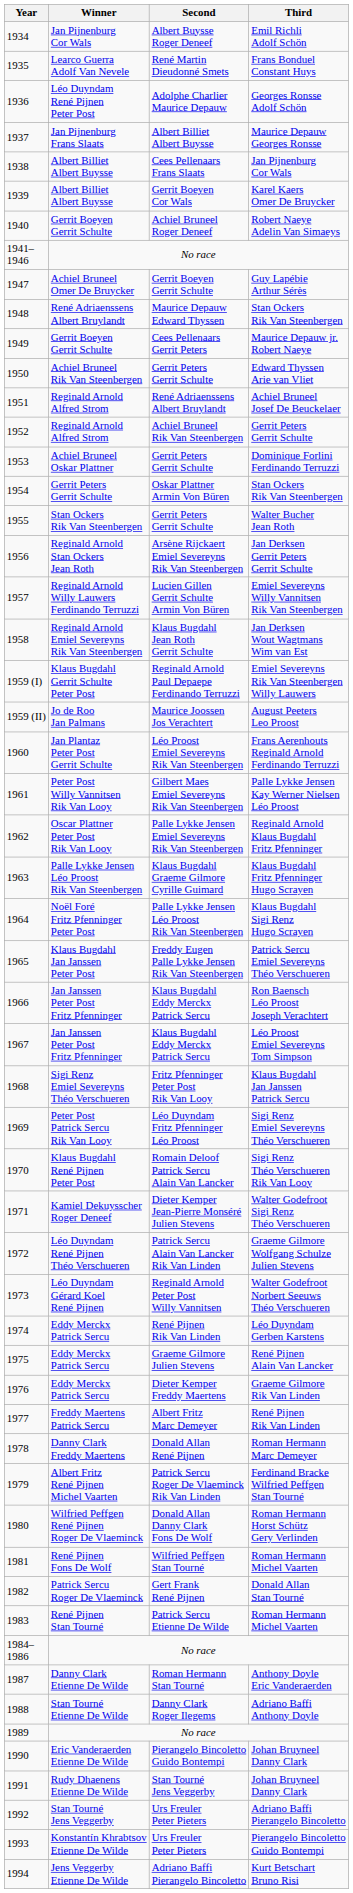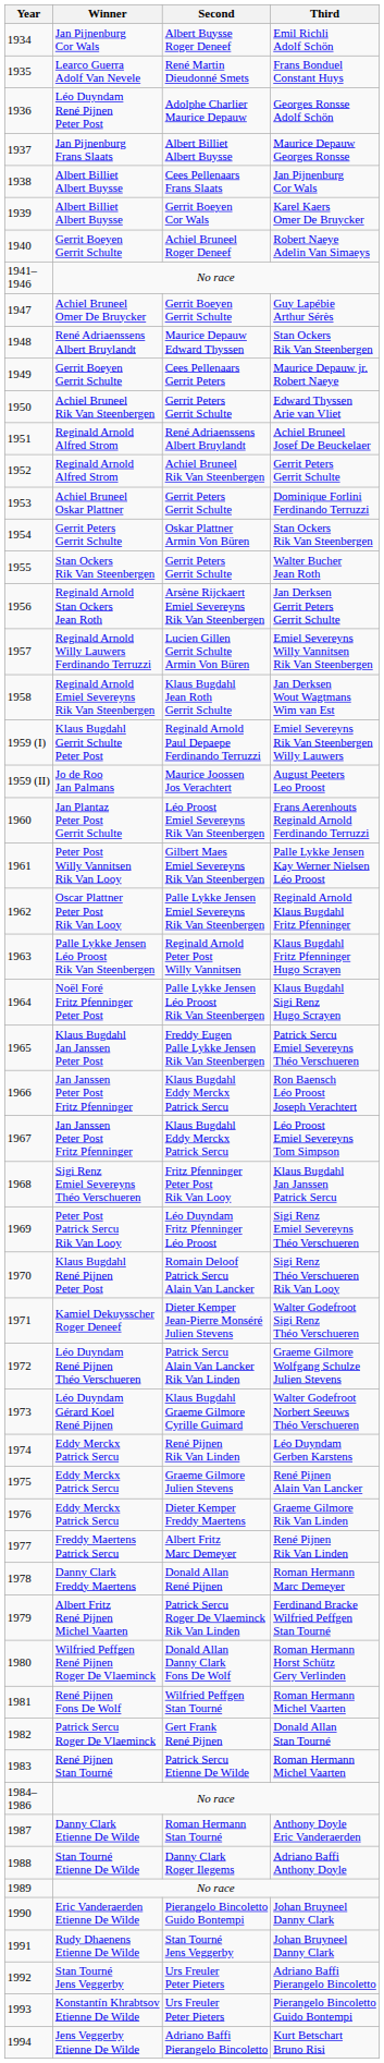 <table class="wikitable">
 <tr style="background:#efefef;">
 <th>Year</th>
 <th>Winner</th>
 <th>Second</th>
 <th>Third</th>
 </tr>
 <tr>
 <td>1934</td>
 <td> <a href='#'>Jan Pijnenburg</a> <br>  <a href='#'>Cor Wals</a></td>
 <td> <a href='#'>Albert Buysse</a> <br>  <a href='#'>Roger Deneef</a></td>
 <td> <a href='#'>Emil Richli</a> <br>  <a href='#'>Adolf Schön</a></td>
 </tr>
 <tr>
 <td>1935</td>
 <td> <a href='#'>Learco Guerra</a> <br>  <a href='#'>Adolf Van Nevele</a></td>
 <td> <a href='#'>René Martin</a> <br> <a href='#'>Dieudonné Smets</a></td>
 <td> <a href='#'>Frans Bonduel</a> <br> <a href='#'>Constant Huys</a></td>
 </tr>
 <tr>
 <td>1936</td>
 <td> <a href='#'>Léo Duyndam</a> <br> <a href='#'>René Pijnen</a> <br> <a href='#'>Peter Post</a></td>
 <td> <a href='#'>Adolphe Charlier</a> <br>  <a href='#'>Maurice Depauw</a></td>
 <td> <a href='#'>Georges Ronsse</a> <br>  <a href='#'>Adolf Schön</a></td>
 </tr>
 <tr>
 <td>1937</td>
 <td> <a href='#'>Jan Pijnenburg</a> <br> <a href='#'>Frans Slaats</a></td>
 <td> <a href='#'>Albert Billiet</a> <br> <a href='#'>Albert Buysse</a></td>
 <td> <a href='#'>Maurice Depauw</a> <br> <a href='#'>Georges Ronsse</a></td>
 </tr>
 <tr>
 <td>1938</td>
 <td> <a href='#'>Albert Billiet</a> <br> <a href='#'>Albert Buysse</a></td>
 <td> <a href='#'>Cees Pellenaars</a> <br> <a href='#'>Frans Slaats</a></td>
 <td> <a href='#'>Jan Pijnenburg</a> <br> <a href='#'>Cor Wals</a></td>
 </tr>
 <tr>
 <td>1939</td>
 <td> <a href='#'>Albert Billiet</a> <br> <a href='#'>Albert Buysse</a></td>
 <td> <a href='#'>Gerrit Boeyen</a> <br> <a href='#'>Cor Wals</a></td>
 <td> <a href='#'>Karel Kaers</a> <br> <a href='#'>Omer De Bruycker</a></td>
 </tr>
 <tr>
 <td>1940</td>
 <td> <a href='#'>Gerrit Boeyen</a> <br> <a href='#'>Gerrit Schulte</a></td>
 <td> <a href='#'>Achiel Bruneel</a> <br> <a href='#'>Roger Deneef</a></td>
 <td> <a href='#'>Robert Naeye</a> <br> <a href='#'>Adelin Van Simaeys</a></td>
 </tr>
 <tr>
 <td>1941–<br>1946</td>
 <td colspan=3 align=center><em>No race</em></td>
 </tr>
 <tr>
 <td>1947</td>
 <td> <a href='#'>Achiel Bruneel</a> <br> <a href='#'>Omer De Bruycker</a></td>
 <td> <a href='#'>Gerrit Boeyen</a> <br> <a href='#'>Gerrit Schulte</a></td>
 <td> <a href='#'>Guy Lapébie</a> <br> <a href='#'>Arthur Sérès</a></td>
 </tr>
 <tr>
 <td>1948</td>
 <td> <a href='#'>René Adriaenssens</a> <br> <a href='#'>Albert Bruylandt</a></td>
 <td> <a href='#'>Maurice Depauw</a> <br> <a href='#'>Edward Thyssen</a></td>
 <td> <a href='#'>Stan Ockers</a> <br> <a href='#'>Rik Van Steenbergen</a></td>
 </tr>
 <tr>
 <td>1949</td>
 <td> <a href='#'>Gerrit Boeyen</a> <br> <a href='#'>Gerrit Schulte</a></td>
 <td> <a href='#'>Cees Pellenaars</a> <br> <a href='#'>Gerrit Peters</a></td>
 <td> <a href='#'>Maurice Depauw jr.</a> <br>  <a href='#'>Robert Naeye</a></td>
 </tr>
 <tr>
 <td>1950</td>
 <td> <a href='#'>Achiel Bruneel</a> <br> <a href='#'>Rik Van Steenbergen</a></td>
 <td> <a href='#'>Gerrit Peters</a> <br> <a href='#'>Gerrit Schulte</a></td>
 <td> <a href='#'>Edward Thyssen</a> <br>  <a href='#'>Arie van Vliet</a></td>
 </tr>
 <tr>
 <td>1951</td>
 <td> <a href='#'>Reginald Arnold</a> <br> <a href='#'>Alfred Strom</a></td>
 <td> <a href='#'>René Adriaenssens</a> <br> <a href='#'>Albert Bruylandt</a></td>
 <td> <a href='#'>Achiel Bruneel</a> <br> <a href='#'>Josef De Beuckelaer</a></td>
 </tr>
 <tr>
 <td>1952</td>
 <td> <a href='#'>Reginald Arnold</a> <br> <a href='#'>Alfred Strom</a></td>
 <td> <a href='#'>Achiel Bruneel</a> <br> <a href='#'>Rik Van Steenbergen</a></td>
 <td> <a href='#'>Gerrit Peters</a> <br> <a href='#'>Gerrit Schulte</a></td>
 </tr>
 <tr>
 <td>1953</td>
 <td> <a href='#'>Achiel Bruneel</a> <br>  <a href='#'>Oskar Plattner</a></td>
 <td> <a href='#'>Gerrit Peters</a> <br> <a href='#'>Gerrit Schulte</a></td>
 <td> <a href='#'>Dominique Forlini</a> <br>  <a href='#'>Ferdinando Terruzzi</a></td>
 </tr>
 <tr>
 <td>1954</td>
 <td> <a href='#'>Gerrit Peters</a> <br> <a href='#'>Gerrit Schulte</a></td>
 <td> <a href='#'>Oskar Plattner</a> <br> <a href='#'>Armin Von Büren</a></td>
 <td> <a href='#'>Stan Ockers</a> <br> <a href='#'>Rik Van Steenbergen</a></td>
 </tr>
 <tr>
 <td>1955</td>
 <td> <a href='#'>Stan Ockers</a> <br> <a href='#'>Rik Van Steenbergen</a></td>
 <td> <a href='#'>Gerrit Peters</a> <br> <a href='#'>Gerrit Schulte</a></td>
 <td> <a href='#'>Walter Bucher</a> <br> <a href='#'>Jean Roth</a></td>
 </tr>
 <tr>
 <td>1956</td>
 <td> <a href='#'>Reginald Arnold</a> <br>  <a href='#'>Stan Ockers</a> <br>  <a href='#'>Jean Roth</a></td>
 <td> <a href='#'>Arsène Rijckaert</a> <br> <a href='#'>Emiel Severeyns</a> <br> <a href='#'>Rik Van Steenbergen</a></td>
 <td> <a href='#'>Jan Derksen</a> <br> <a href='#'>Gerrit Peters</a> <br> <a href='#'>Gerrit Schulte</a></td>
 </tr>
 <tr>
 <td>1957</td>
 <td> <a href='#'>Reginald Arnold</a> <br>  <a href='#'>Willy Lauwers</a> <br>  <a href='#'>Ferdinando Terruzzi</a></td>
 <td> <a href='#'>Lucien Gillen</a> <br> <a href='#'>Gerrit Schulte</a>  <br>  <a href='#'>Armin Von Büren</a></td>
 <td> <a href='#'>Emiel Severeyns</a> <br> <a href='#'>Willy Vannitsen</a>  <br>  <a href='#'>Rik Van Steenbergen</a></td>
 </tr>
 <tr>
 <td>1958</td>
 <td> <a href='#'>Reginald Arnold</a> <br>  <a href='#'>Emiel Severeyns</a> <br> <a href='#'>Rik Van Steenbergen</a></td>
 <td> <a href='#'>Klaus Bugdahl</a> <br>  <a href='#'>Jean Roth</a> <br> <a href='#'>Gerrit Schulte</a></td>
 <td> <a href='#'>Jan Derksen</a> <br> <a href='#'>Wout Wagtmans</a>  <br> <a href='#'>Wim van Est</a></td>
 </tr>
 <tr>
 <td>1959 (I)</td>
 <td> <a href='#'>Klaus Bugdahl</a> <br>  <a href='#'>Gerrit Schulte</a> <br> <a href='#'>Peter Post</a></td>
 <td> <a href='#'>Reginald Arnold</a> <br>  <a href='#'>Paul Depaepe</a> <br>  <a href='#'>Ferdinando Terruzzi</a></td>
 <td> <a href='#'>Emiel Severeyns</a> <br> <a href='#'>Rik Van Steenbergen</a> <br> <a href='#'>Willy Lauwers</a></td>
 </tr>
 <tr>
 <td>1959 (II)</td>
 <td> <a href='#'>Jo de Roo</a> <br> <a href='#'>Jan Palmans</a></td>
 <td> <a href='#'>Maurice Joossen</a> <br>  <a href='#'>Jos Verachtert</a></td>
 <td> <a href='#'>August Peeters</a> <br> <a href='#'>Leo Proost</a></td>
 </tr>
 <tr>
 <td>1960</td>
 <td> <a href='#'>Jan Plantaz</a> <br> <a href='#'>Peter Post</a> <br> <a href='#'>Gerrit Schulte</a></td>
 <td> <a href='#'>Léo Proost</a> <br> <a href='#'>Emiel Severeyns</a> <br> <a href='#'>Rik Van Steenbergen</a></td>
 <td> <a href='#'>Frans Aerenhouts</a> <br>  <a href='#'>Reginald Arnold</a> <br>  <a href='#'>Ferdinando Terruzzi</a></td>
 </tr>
 <tr>
 <td>1961</td>
 <td> <a href='#'>Peter Post</a> <br>  <a href='#'>Willy Vannitsen</a> <br> <a href='#'>Rik Van Looy</a></td>
 <td> <a href='#'>Gilbert Maes</a> <br> <a href='#'>Emiel Severeyns</a> <br> <a href='#'>Rik Van Steenbergen</a></td>
 <td> <a href='#'>Palle Lykke Jensen</a> <br> <a href='#'>Kay Werner Nielsen</a> <br>  <a href='#'>Léo Proost</a></td>
 </tr>
 <tr>
 <td>1962</td>
 <td> <a href='#'>Oscar Plattner</a> <br>  <a href='#'>Peter Post</a> <br>  <a href='#'>Rik Van Looy</a></td>
 <td> <a href='#'>Palle Lykke Jensen</a> <br> <a href='#'>Emiel Severeyns</a> <br> <a href='#'>Rik Van Steenbergen</a></td>
 <td> <a href='#'>Reginald Arnold</a> <br>  <a href='#'>Klaus Bugdahl</a> <br>  <a href='#'>Fritz Pfenninger</a></td>
 </tr>
 <tr>
 <td>1963</td>
 <td> <a href='#'>Palle Lykke Jensen</a> <br>  <a href='#'>Léo Proost</a> <br> <a href='#'>Rik Van Steenbergen</a></td>
-<td> <a href='#'>Klaus Bugdahl</a> <br>  <a href='#'>Graeme Gilmore</a> <br>  <a href='#'>Cyrille Guimard</a></td>
+<td> <a href='#'>Reginald Arnold</a> <br>  <a href='#'>Peter Post</a> <br>  <a href='#'>Willy Vannitsen</a></td>
 <td> <a href='#'>Klaus Bugdahl</a> <br>  <a href='#'>Fritz Pfenninger</a> <br>  <a href='#'>Hugo Scrayen</a></td>
 </tr>
 <tr>
 <td>1964</td>
 <td> <a href='#'>Noël Foré</a> <br>  <a href='#'>Fritz Pfenninger</a> <br>  <a href='#'>Peter Post</a></td>
 <td> <a href='#'>Palle Lykke Jensen</a> <br>  <a href='#'>Léo Proost</a> <br> <a href='#'>Rik Van Steenbergen</a></td>
 <td> <a href='#'>Klaus Bugdahl</a> <br> <a href='#'>Sigi Renz</a> <br>  <a href='#'>Hugo Scrayen</a></td>
 </tr>
 <tr>
 <td>1965</td>
 <td> <a href='#'>Klaus Bugdahl</a> <br>  <a href='#'>Jan Janssen</a> <br> <a href='#'>Peter Post</a></td>
 <td> <a href='#'>Freddy Eugen</a> <br> <a href='#'>Palle Lykke Jensen</a> <br> <a href='#'>Rik Van Steenbergen</a></td>
 <td> <a href='#'>Patrick Sercu</a> <br> <a href='#'>Emiel Severeyns</a> <br> <a href='#'>Théo Verschueren</a></td>
 </tr>
 <tr>
 <td>1966</td>
 <td> <a href='#'>Jan Janssen</a> <br> <a href='#'>Peter Post</a> <br>  <a href='#'>Fritz Pfenninger</a></td>
 <td> <a href='#'>Klaus Bugdahl</a> <br>  <a href='#'>Eddy Merckx</a> <br> <a href='#'>Patrick Sercu</a></td>
 <td> <a href='#'>Ron Baensch</a> <br>  <a href='#'>Léo Proost</a> <br> <a href='#'>Joseph Verachtert</a></td>
 </tr>
 <tr>
 <td>1967</td>
 <td> <a href='#'>Jan Janssen</a> <br> <a href='#'>Peter Post</a> <br>  <a href='#'>Fritz Pfenninger</a></td>
 <td> <a href='#'>Klaus Bugdahl</a> <br>  <a href='#'>Eddy Merckx</a> <br>  <a href='#'>Patrick Sercu</a></td>
 <td> <a href='#'>Léo Proost</a> <br>  <a href='#'>Emiel Severeyns</a> <br>  <a href='#'>Tom Simpson</a></td>
 </tr>
 <tr>
 <td>1968</td>
 <td> <a href='#'>Sigi Renz</a> <br>  <a href='#'>Emiel Severeyns</a> <br>  <a href='#'>Théo Verschueren</a></td>
 <td> <a href='#'>Fritz Pfenninger</a> <br>  <a href='#'>Peter Post</a> <br>  <a href='#'>Rik Van Looy</a></td>
 <td> <a href='#'>Klaus Bugdahl</a> <br>  <a href='#'>Jan Janssen</a> <br>  <a href='#'>Patrick Sercu</a></td>
 </tr>
 <tr>
 <td>1969</td>
 <td> <a href='#'>Peter Post</a> <br>  <a href='#'>Patrick Sercu</a> <br>  <a href='#'>Rik Van Looy</a></td>
 <td> <a href='#'>Léo Duyndam</a> <br>  <a href='#'>Fritz Pfenninger</a> <br>  <a href='#'>Léo Proost</a></td>
 <td> <a href='#'>Sigi Renz</a> <br>  <a href='#'>Emiel Severeyns</a> <br>  <a href='#'>Théo Verschueren</a></td>
 </tr>
 <tr>
 <td>1970</td>
 <td> <a href='#'>Klaus Bugdahl</a> <br>  <a href='#'>René Pijnen</a> <br> <a href='#'>Peter Post</a></td>
 <td> <a href='#'>Romain Deloof</a> <br> <a href='#'>Patrick Sercu</a> <br>  <a href='#'>Alain Van Lancker</a></td>
 <td> <a href='#'>Sigi Renz</a> <br>  <a href='#'>Théo Verschueren</a> <br>  <a href='#'>Rik Van Looy</a></td>
 </tr>
 <tr>
 <td>1971</td>
 <td> <a href='#'>Kamiel Dekuysscher</a> <br> <a href='#'>Roger Deneef</a></td>
 <td> <a href='#'>Dieter Kemper</a> <br> <a href='#'>Jean-Pierre Monséré</a> <br> <a href='#'>Julien Stevens</a></td>
 <td> <a href='#'>Walter Godefroot</a> <br>  <a href='#'>Sigi Renz</a> <br>  <a href='#'>Théo Verschueren</a></td>
 </tr>
 <tr>
 <td>1972</td>
 <td> <a href='#'>Léo Duyndam</a> <br> <a href='#'>René Pijnen</a> <br> <a href='#'>Théo Verschueren</a></td>
 <td> <a href='#'>Patrick Sercu</a> <br>  <a href='#'>Alain Van Lancker</a> <br>  <a href='#'>Rik Van Linden</a></td>
 <td> <a href='#'>Graeme Gilmore</a> <br> <a href='#'>Wolfgang Schulze</a> <br>  <a href='#'>Julien Stevens</a></td>
 </tr>
 <tr>
 <td>1973</td>
 <td> <a href='#'>Léo Duyndam</a> <br> <a href='#'>Gérard Koel</a> <br> <a href='#'>René Pijnen</a></td>
-<td> <a href='#'>Reginald Arnold</a> <br>  <a href='#'>Peter Post</a> <br>  <a href='#'>Willy Vannitsen</a></td>
+<td> <a href='#'>Klaus Bugdahl</a> <br>  <a href='#'>Graeme Gilmore</a> <br>  <a href='#'>Cyrille Guimard</a></td>
 <td> <a href='#'>Walter Godefroot</a> <br> <a href='#'>Norbert Seeuws</a> <br> <a href='#'>Théo Verschueren</a></td>
 </tr>
 <tr>
 <td>1974</td>
 <td> <a href='#'>Eddy Merckx</a> <br> <a href='#'>Patrick Sercu</a></td>
 <td> <a href='#'>René Pijnen</a> <br>  <a href='#'>Rik Van Linden</a></td>
 <td> <a href='#'>Léo Duyndam</a> <br> <a href='#'>Gerben Karstens</a></td>
 </tr>
 <tr>
 <td>1975</td>
 <td> <a href='#'>Eddy Merckx</a> <br> <a href='#'>Patrick Sercu</a></td>
 <td> <a href='#'>Graeme Gilmore</a> <br> <a href='#'>Julien Stevens</a></td>
 <td> <a href='#'>René Pijnen</a> <br>  <a href='#'>Alain Van Lancker</a></td>
 </tr>
 <tr>
 <td>1976</td>
 <td> <a href='#'>Eddy Merckx</a> <br> <a href='#'>Patrick Sercu</a></td>
 <td> <a href='#'>Dieter Kemper</a> <br>  <a href='#'>Freddy Maertens</a></td>
 <td> <a href='#'>Graeme Gilmore</a> <br>  <a href='#'>Rik Van Linden</a></td>
 </tr>
 <tr>
 <td>1977</td>
 <td> <a href='#'>Freddy Maertens</a> <br> <a href='#'>Patrick Sercu</a></td>
 <td> <a href='#'>Albert Fritz</a> <br>  <a href='#'>Marc Demeyer</a></td>
 <td> <a href='#'>René Pijnen</a> <br>  <a href='#'>Rik Van Linden</a></td>
 </tr>
 <tr>
 <td>1978</td>
 <td> <a href='#'>Danny Clark</a> <br>  <a href='#'>Freddy Maertens</a></td>
 <td> <a href='#'>Donald Allan</a> <br>  <a href='#'>René Pijnen</a></td>
 <td> <a href='#'>Roman Hermann</a> <br>  <a href='#'>Marc Demeyer</a></td>
 </tr>
 <tr>
 <td>1979</td>
 <td> <a href='#'>Albert Fritz</a> <br>  <a href='#'>René Pijnen</a> <br> <a href='#'>Michel Vaarten</a></td>
 <td> <a href='#'>Patrick Sercu</a> <br> <a href='#'>Roger De Vlaeminck</a> <br> <a href='#'>Rik Van Linden</a></td>
 <td> <a href='#'>Ferdinand Bracke</a> <br>  <a href='#'>Wilfried Peffgen</a> <br>  <a href='#'>Stan Tourné</a></td>
 </tr>
 <tr>
 <td>1980</td>
 <td> <a href='#'>Wilfried Peffgen</a> <br>  <a href='#'>René Pijnen</a> <br>  <a href='#'>Roger De Vlaeminck</a></td>
 <td> <a href='#'>Donald Allan</a> <br> <a href='#'>Danny Clark</a> <br>  <a href='#'>Fons De Wolf</a></td>
 <td> <a href='#'>Roman Hermann</a> <br>  <a href='#'>Horst Schütz</a> <br>  <a href='#'>Gery Verlinden</a></td>
 </tr>
 <tr>
 <td>1981</td>
 <td> <a href='#'>René Pijnen</a> <br>  <a href='#'>Fons De Wolf</a></td>
 <td> <a href='#'>Wilfried Peffgen</a> <br> <a href='#'>Stan Tourné</a></td>
 <td> <a href='#'>Roman Hermann</a> <br>  <a href='#'>Michel Vaarten</a></td>
 </tr>
 <tr>
 <td>1982</td>
 <td> <a href='#'>Patrick Sercu</a> <br> <a href='#'>Roger De Vlaeminck</a></td>
 <td> <a href='#'>Gert Frank</a> <br> <a href='#'>René Pijnen</a></td>
 <td> <a href='#'>Donald Allan</a> <br>  <a href='#'>Stan Tourné</a></td>
 </tr>
 <tr>
 <td>1983</td>
 <td> <a href='#'>René Pijnen</a> <br>  <a href='#'>Stan Tourné</a></td>
 <td> <a href='#'>Patrick Sercu</a> <br> <a href='#'>Etienne De Wilde</a></td>
 <td> <a href='#'>Roman Hermann</a> <br>  <a href='#'>Michel Vaarten</a></td>
 </tr>
 <tr>
 <td>1984–<br>1986</td>
 <td colspan=3 align=center><em>No race</em></td>
 </tr>
 <tr>
 <td>1987</td>
 <td> <a href='#'>Danny Clark</a> <br>  <a href='#'>Etienne De Wilde</a></td>
 <td> <a href='#'>Roman Hermann</a> <br>  <a href='#'>Stan Tourné</a></td>
 <td> <a href='#'>Anthony Doyle</a> <br>  <a href='#'>Eric Vanderaerden</a></td>
 </tr>
 <tr>
 <td>1988</td>
 <td> <a href='#'>Stan Tourné</a> <br><a href='#'>Etienne De Wilde</a></td>
 <td> <a href='#'>Danny Clark</a> <br>  <a href='#'>Roger Ilegems</a></td>
 <td> <a href='#'>Adriano Baffi</a> <br>  <a href='#'>Anthony Doyle</a></td>
 </tr>
 <tr>
 <td>1989</td>
 <td colspan=3 align=center><em>No race</em></td>
 </tr>
 <tr>
 <td>1990</td>
 <td> <a href='#'>Eric Vanderaerden</a> <br> <a href='#'>Etienne De Wilde</a></td>
 <td> <a href='#'>Pierangelo Bincoletto</a> <br> <a href='#'>Guido Bontempi</a></td>
 <td> <a href='#'>Johan Bruyneel</a> <br>  <a href='#'>Danny Clark</a></td>
 </tr>
 <tr>
 <td>1991</td>
 <td> <a href='#'>Rudy Dhaenens</a> <br> <a href='#'>Etienne De Wilde</a></td>
 <td> <a href='#'>Stan Tourné</a> <br>  <a href='#'>Jens Veggerby</a></td>
 <td> <a href='#'>Johan Bruyneel</a> <br>  <a href='#'>Danny Clark</a></td>
 </tr>
 <tr>
 <td>1992</td>
 <td> <a href='#'>Stan Tourné</a> <br>  <a href='#'>Jens Veggerby</a></td>
 <td> <a href='#'>Urs Freuler</a> <br>  <a href='#'>Peter Pieters</a></td>
 <td> <a href='#'>Adriano Baffi</a> <br> <a href='#'>Pierangelo Bincoletto</a></td>
 </tr>
 <tr>
 <td>1993</td>
 <td> <a href='#'>Konstantín Khrabtsov</a> <br>  <a href='#'>Etienne De Wilde</a></td>
 <td> <a href='#'>Urs Freuler</a> <br>  <a href='#'>Peter Pieters</a></td>
 <td> <a href='#'>Pierangelo Bincoletto</a> <br> <a href='#'>Guido Bontempi</a></td>
 </tr>
 <tr>
 <td>1994</td>
 <td> <a href='#'>Jens Veggerby</a> <br>  <a href='#'>Etienne De Wilde</a></td>
 <td> <a href='#'>Adriano Baffi</a> <br> <a href='#'>Pierangelo Bincoletto</a></td>
 <td> <a href='#'>Kurt Betschart</a> <br> <a href='#'>Bruno Risi</a></td>
 </tr>
 </table>
